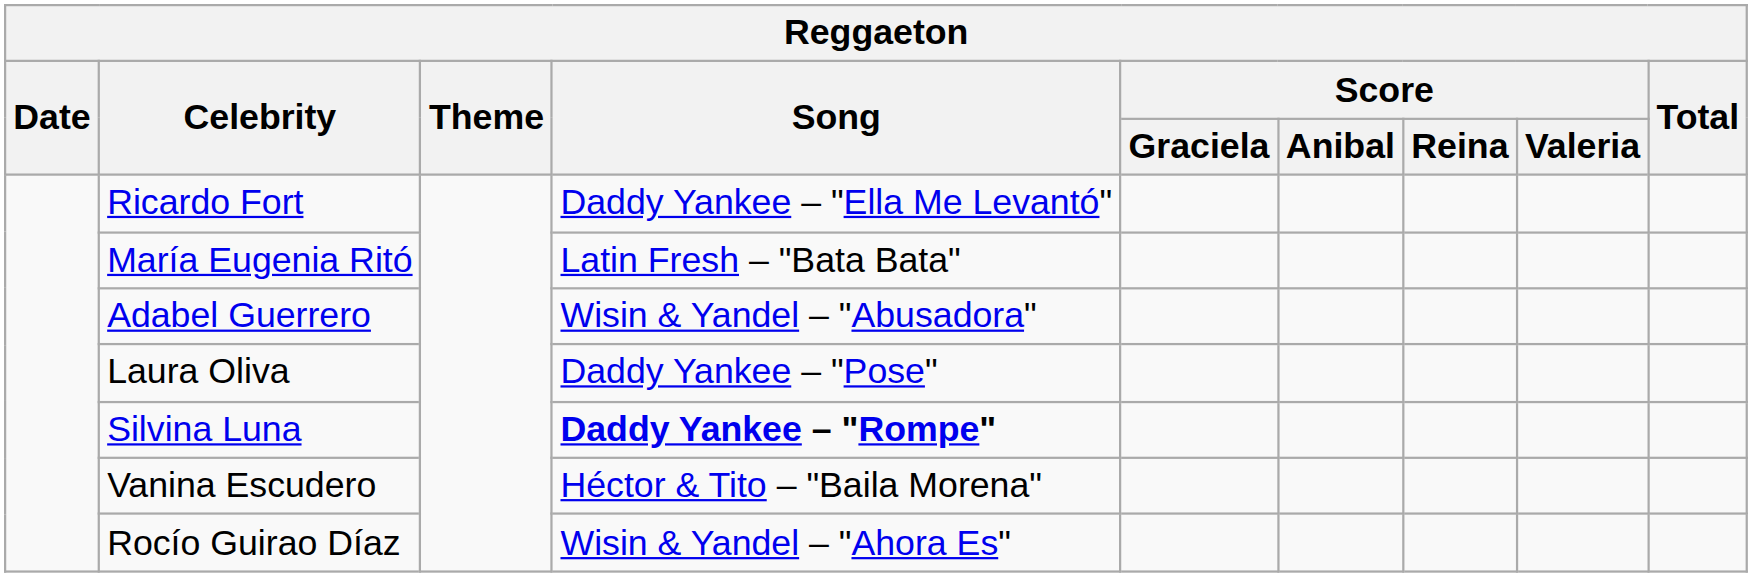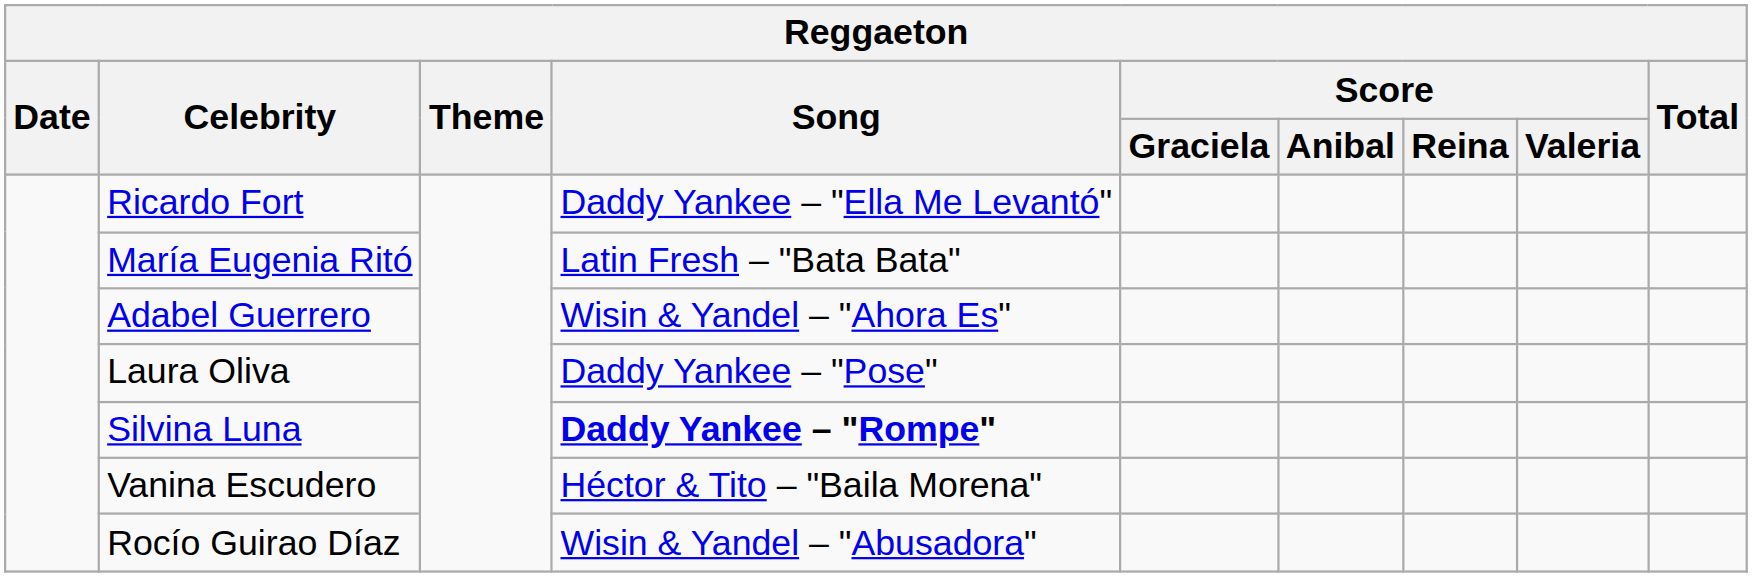 <table class="wikitable collapsible collapsed">
 <tr>
 <th colspan="10" align=center>Reggaeton</th>
 </tr>
 <tr>
 <th rowspan="2">Date</th>
 <th rowspan="2">Celebrity</th>
 <th rowspan="2">Theme</th>
 <th rowspan="2">Song</th>
 <th colspan="4">Score</th>
 <th rowspan="2">Total</th>
 </tr>
 <tr>
 <th>Graciela</th>
 <th>Anibal</th>
 <th>Reina</th>
 <th>Valeria</th>
 </tr>
 <tr>
 <td rowspan="7"></td>
 <td><a href='#'>Ricardo Fort</a></td>
 <td rowspan="7"></td>
 <td><a href='#'>Daddy Yankee</a> – "<a href='#'>Ella Me Levantó</a>"</td>
 <td></td>
 <td></td>
 <td></td>
 <td></td>
 <td></td>
 </tr>
 <tr>
 <td><a href='#'>María Eugenia Ritó</a></td>
 <td><a href='#'>Latin Fresh</a> – "Bata Bata"</td>
 <td></td>
 <td></td>
 <td></td>
 <td></td>
 <td></td>
 </tr>
 <tr>
 <td><a href='#'>Adabel Guerrero</a></td>
-<td><a href='#'>Wisin & Yandel</a> – "<a href='#'>Abusadora</a>"</td>
+<td><a href='#'>Wisin & Yandel</a> – "<a href='#'>Ahora Es</a>"</td>
 <td></td>
 <td></td>
 <td></td>
 <td></td>
 <td></td>
 </tr>
 <tr>
 <td>Laura Oliva</td>
 <td><a href='#'>Daddy Yankee</a> – "<a href='#'>Pose</a>"</td>
 <td></td>
 <td></td>
 <td></td>
 <td></td>
 <td></td>
 </tr>
 <tr>
 <td><a href='#'>Silvina Luna</a></td>
 <td><strong><a href='#'>Daddy Yankee</a> – "<a href='#'>Rompe</a>"</strong></td>
 <td></td>
 <td></td>
 <td></td>
 <td></td>
 <td></td>
 </tr>
 <tr>
 <td>Vanina Escudero</td>
 <td><a href='#'>Héctor & Tito</a> – "Baila Morena"</td>
 <td></td>
 <td></td>
 <td></td>
 <td></td>
 <td></td>
 </tr>
 <tr>
 <td>Rocío Guirao Díaz</td>
-<td><a href='#'>Wisin & Yandel</a> – "<a href='#'>Ahora Es</a>"</td>
+<td><a href='#'>Wisin & Yandel</a> – "<a href='#'>Abusadora</a>"</td>
 <td></td>
 <td></td>
 <td></td>
 <td></td>
 <td></td>
 </tr>
 </table>
